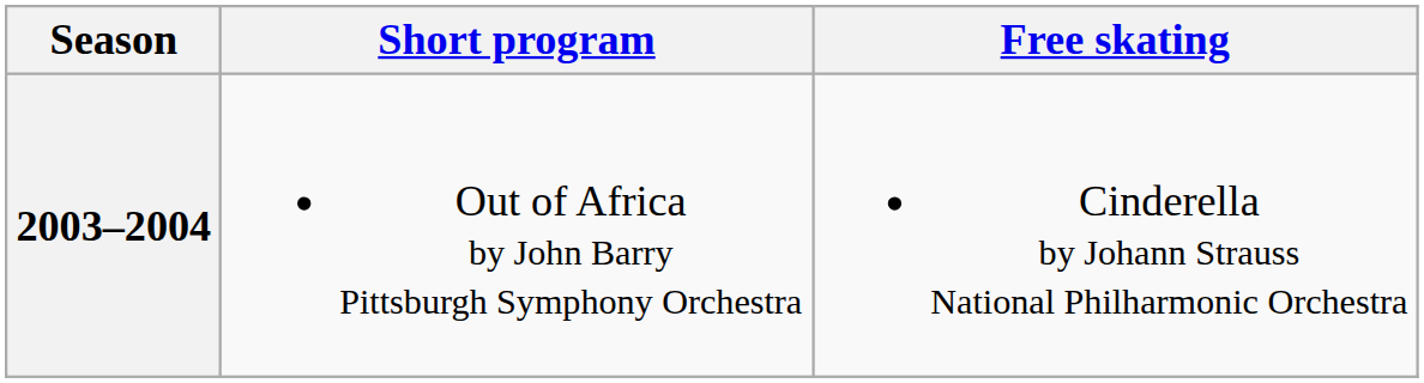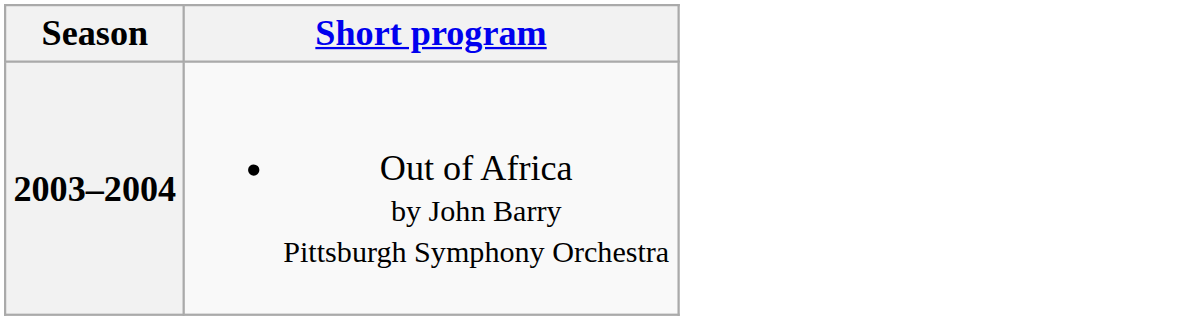 <table class=wikitable style=text-align:center>
 <tr>
 <th>Season</th>
 <th><a href='#'>Short program</a></th>
-<th><a href='#'>Free skating</a></th>
 </tr>
 <tr>
 <th>2003–2004 <br> </th>
 <td><br><ul><li>Out of Africa <br><small> by John Barry <br> Pittsburgh Symphony Orchestra </small></li></ul></td>
-<td><br><ul><li>Cinderella <br><small> by Johann Strauss <br> National Philharmonic Orchestra </small></li></ul></td>
 </tr>
 </table>
